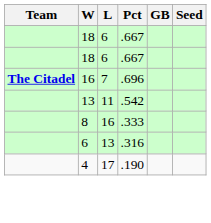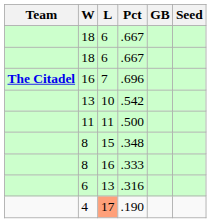 <table class="wikitable">
 <tr>
 <th>Team</th>
 <th>W</th>
 <th>L</th>
 <th>Pct</th>
 <th>GB</th>
 <th>Seed</th>
 </tr>
 <tr bgcolor="#ccffcc">
 <td></td>
 <td>18</td>
 <td>6</td>
 <td>.667</td>
 <td></td>
 <td></td>
 </tr>
 <tr bgcolor="#ccffcc">
 <td></td>
 <td>18</td>
 <td>6</td>
 <td>.667</td>
 <td></td>
 <td></td>
 </tr>
 <tr bgcolor="#ccffcc">
 <td><strong><a href='#'>The Citadel</a></strong></td>
 <td>16</td>
 <td>7</td>
 <td>.696</td>
 <td></td>
 <td></td>
 </tr>
 <tr bgcolor="#ccffcc">
 <td></td>
 <td>13</td>
+<td>10</td>
+<td>.542</td>
+<td></td>
+<td></td>
+</tr>
+<tr bgcolor="#ccffcc">
+<td></td>
 <td>11</td>
-<td>.542</td>
+<td>11</td>
+<td>.500</td>
+<td></td>
+<td></td>
+</tr>
+<tr bgcolor="#ccffcc">
+<td></td>
+<td>8</td>
+<td>15</td>
+<td>.348</td>
 <td></td>
 <td></td>
 </tr>
 <tr bgcolor="#ccffcc">
 <td></td>
 <td>8</td>
 <td>16</td>
 <td>.333</td>
 <td></td>
 <td></td>
 </tr>
 <tr bgcolor="#ccffcc">
 <td></td>
 <td>6</td>
 <td>13</td>
 <td>.316</td>
 <td></td>
 <td></td>
 </tr>
 <tr>
 <td></td>
 <td>4</td>
-<td>17</td>
+<td style="background: lightsalmon;">17</td>
 <td>.190</td>
 <td></td>
 <td></td>
 </tr>
 </table>
